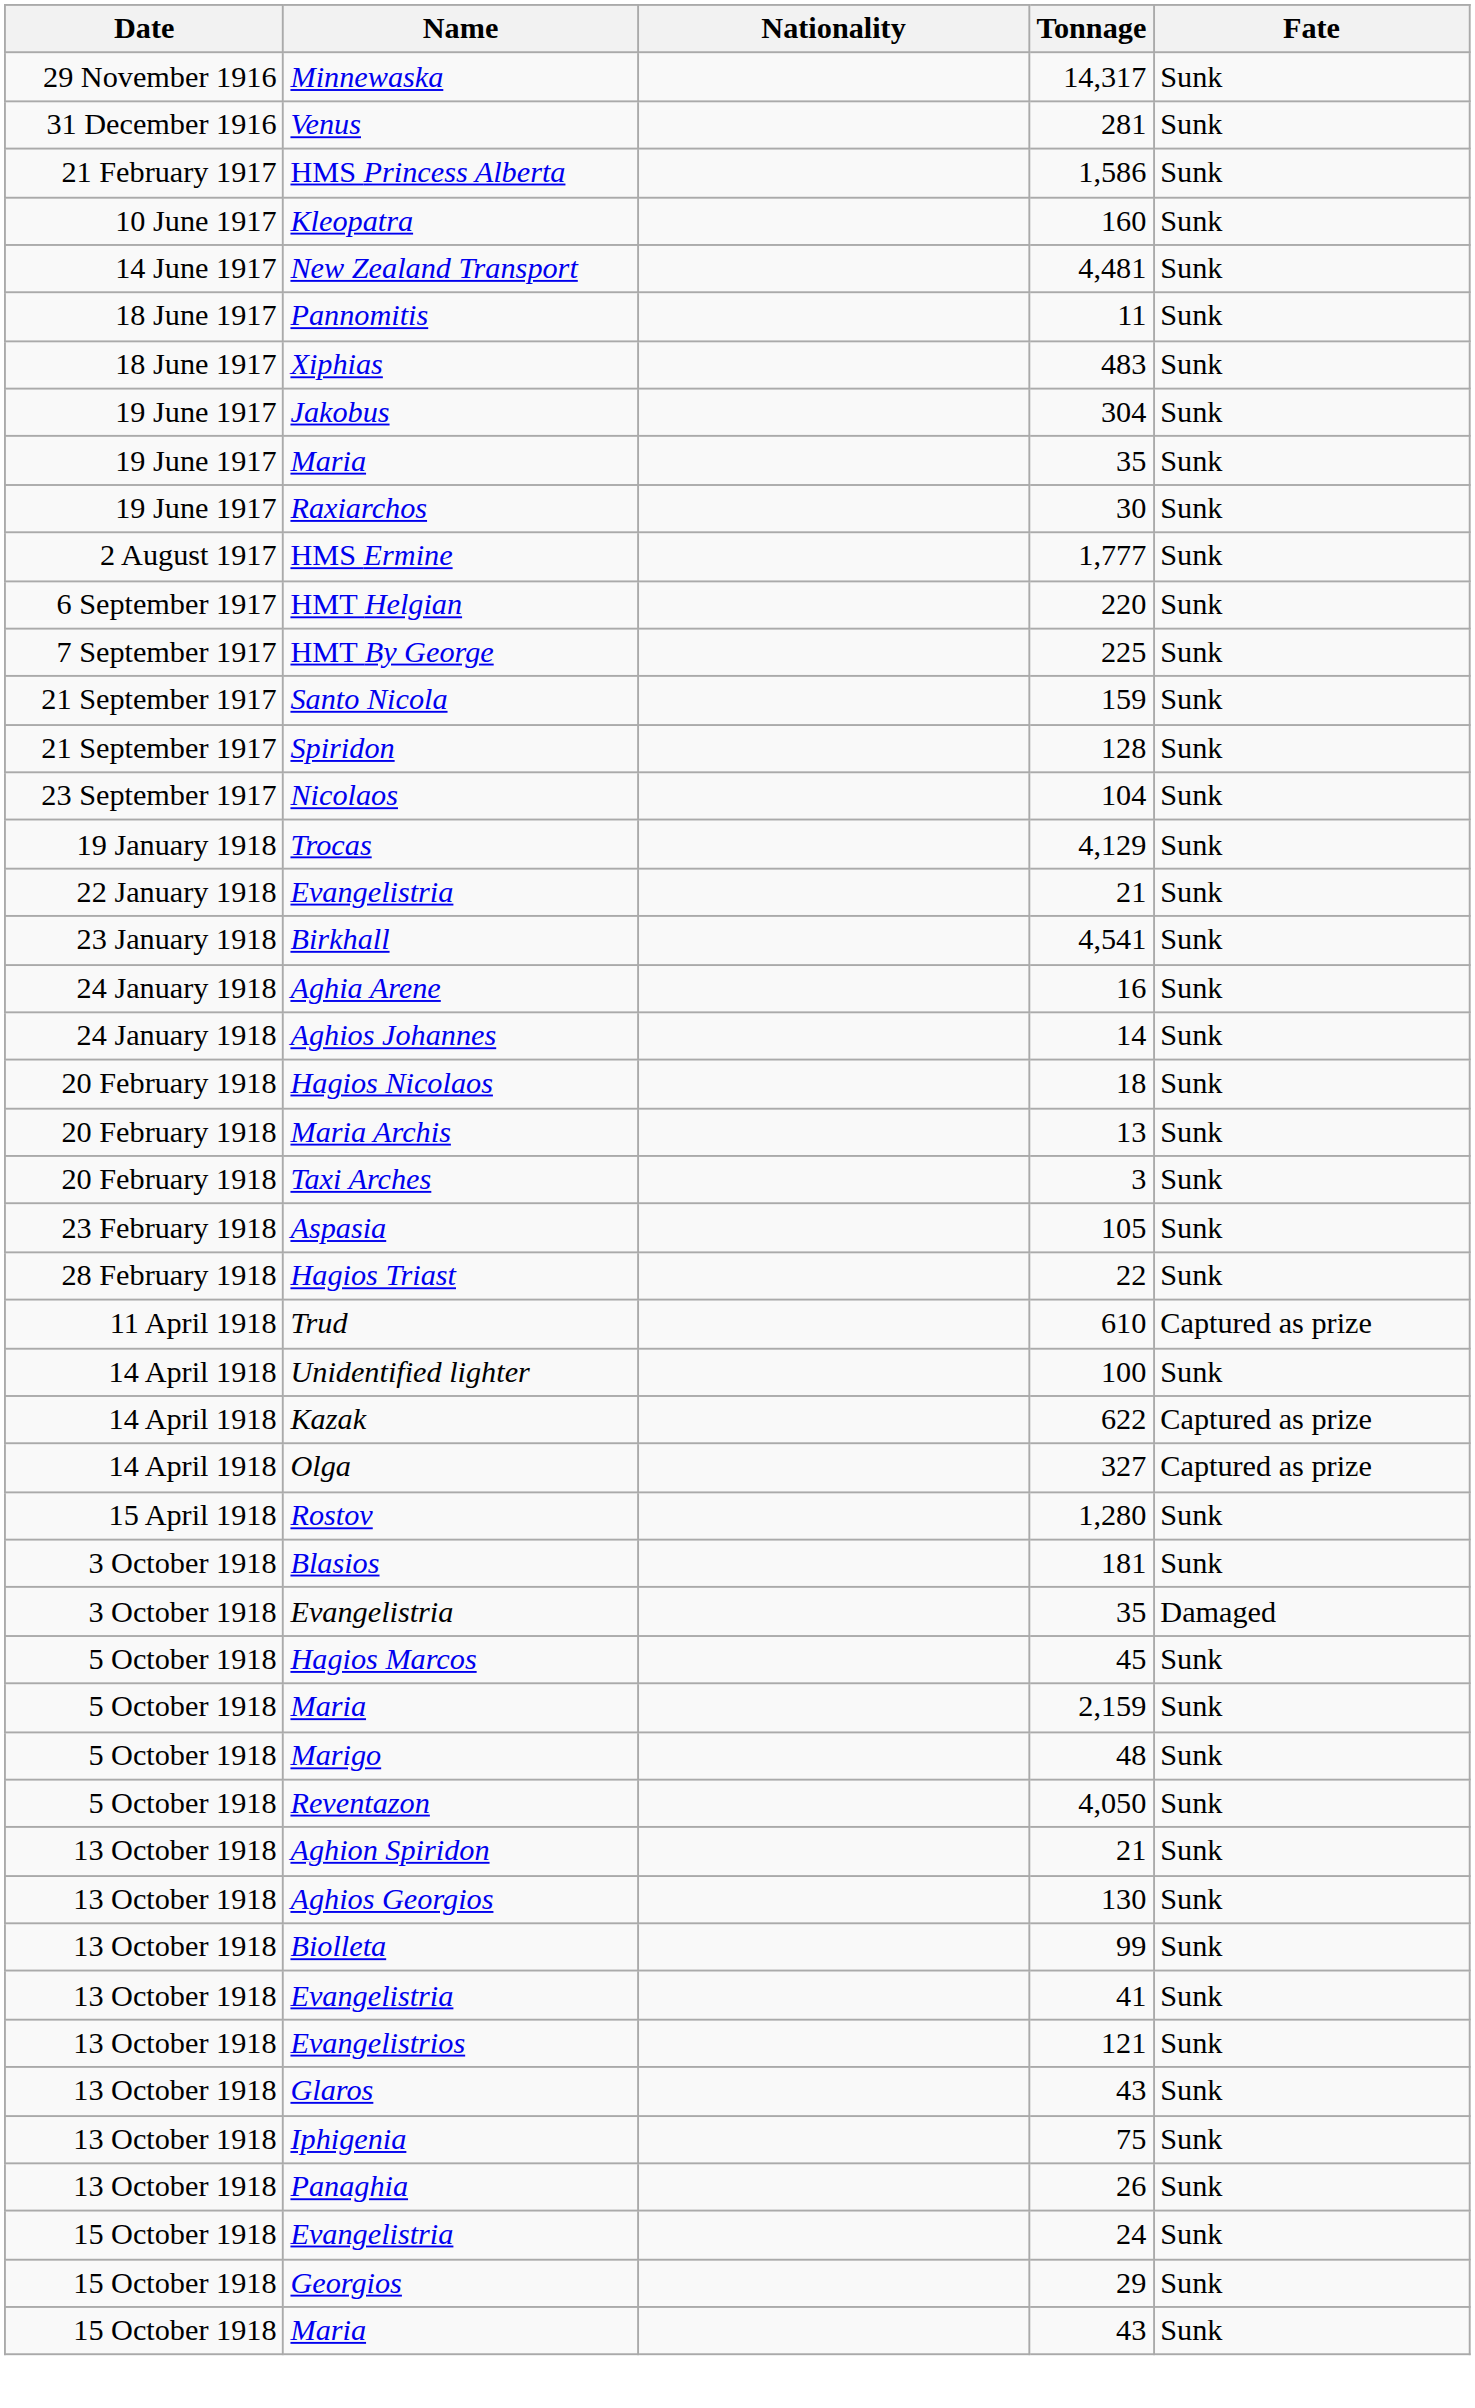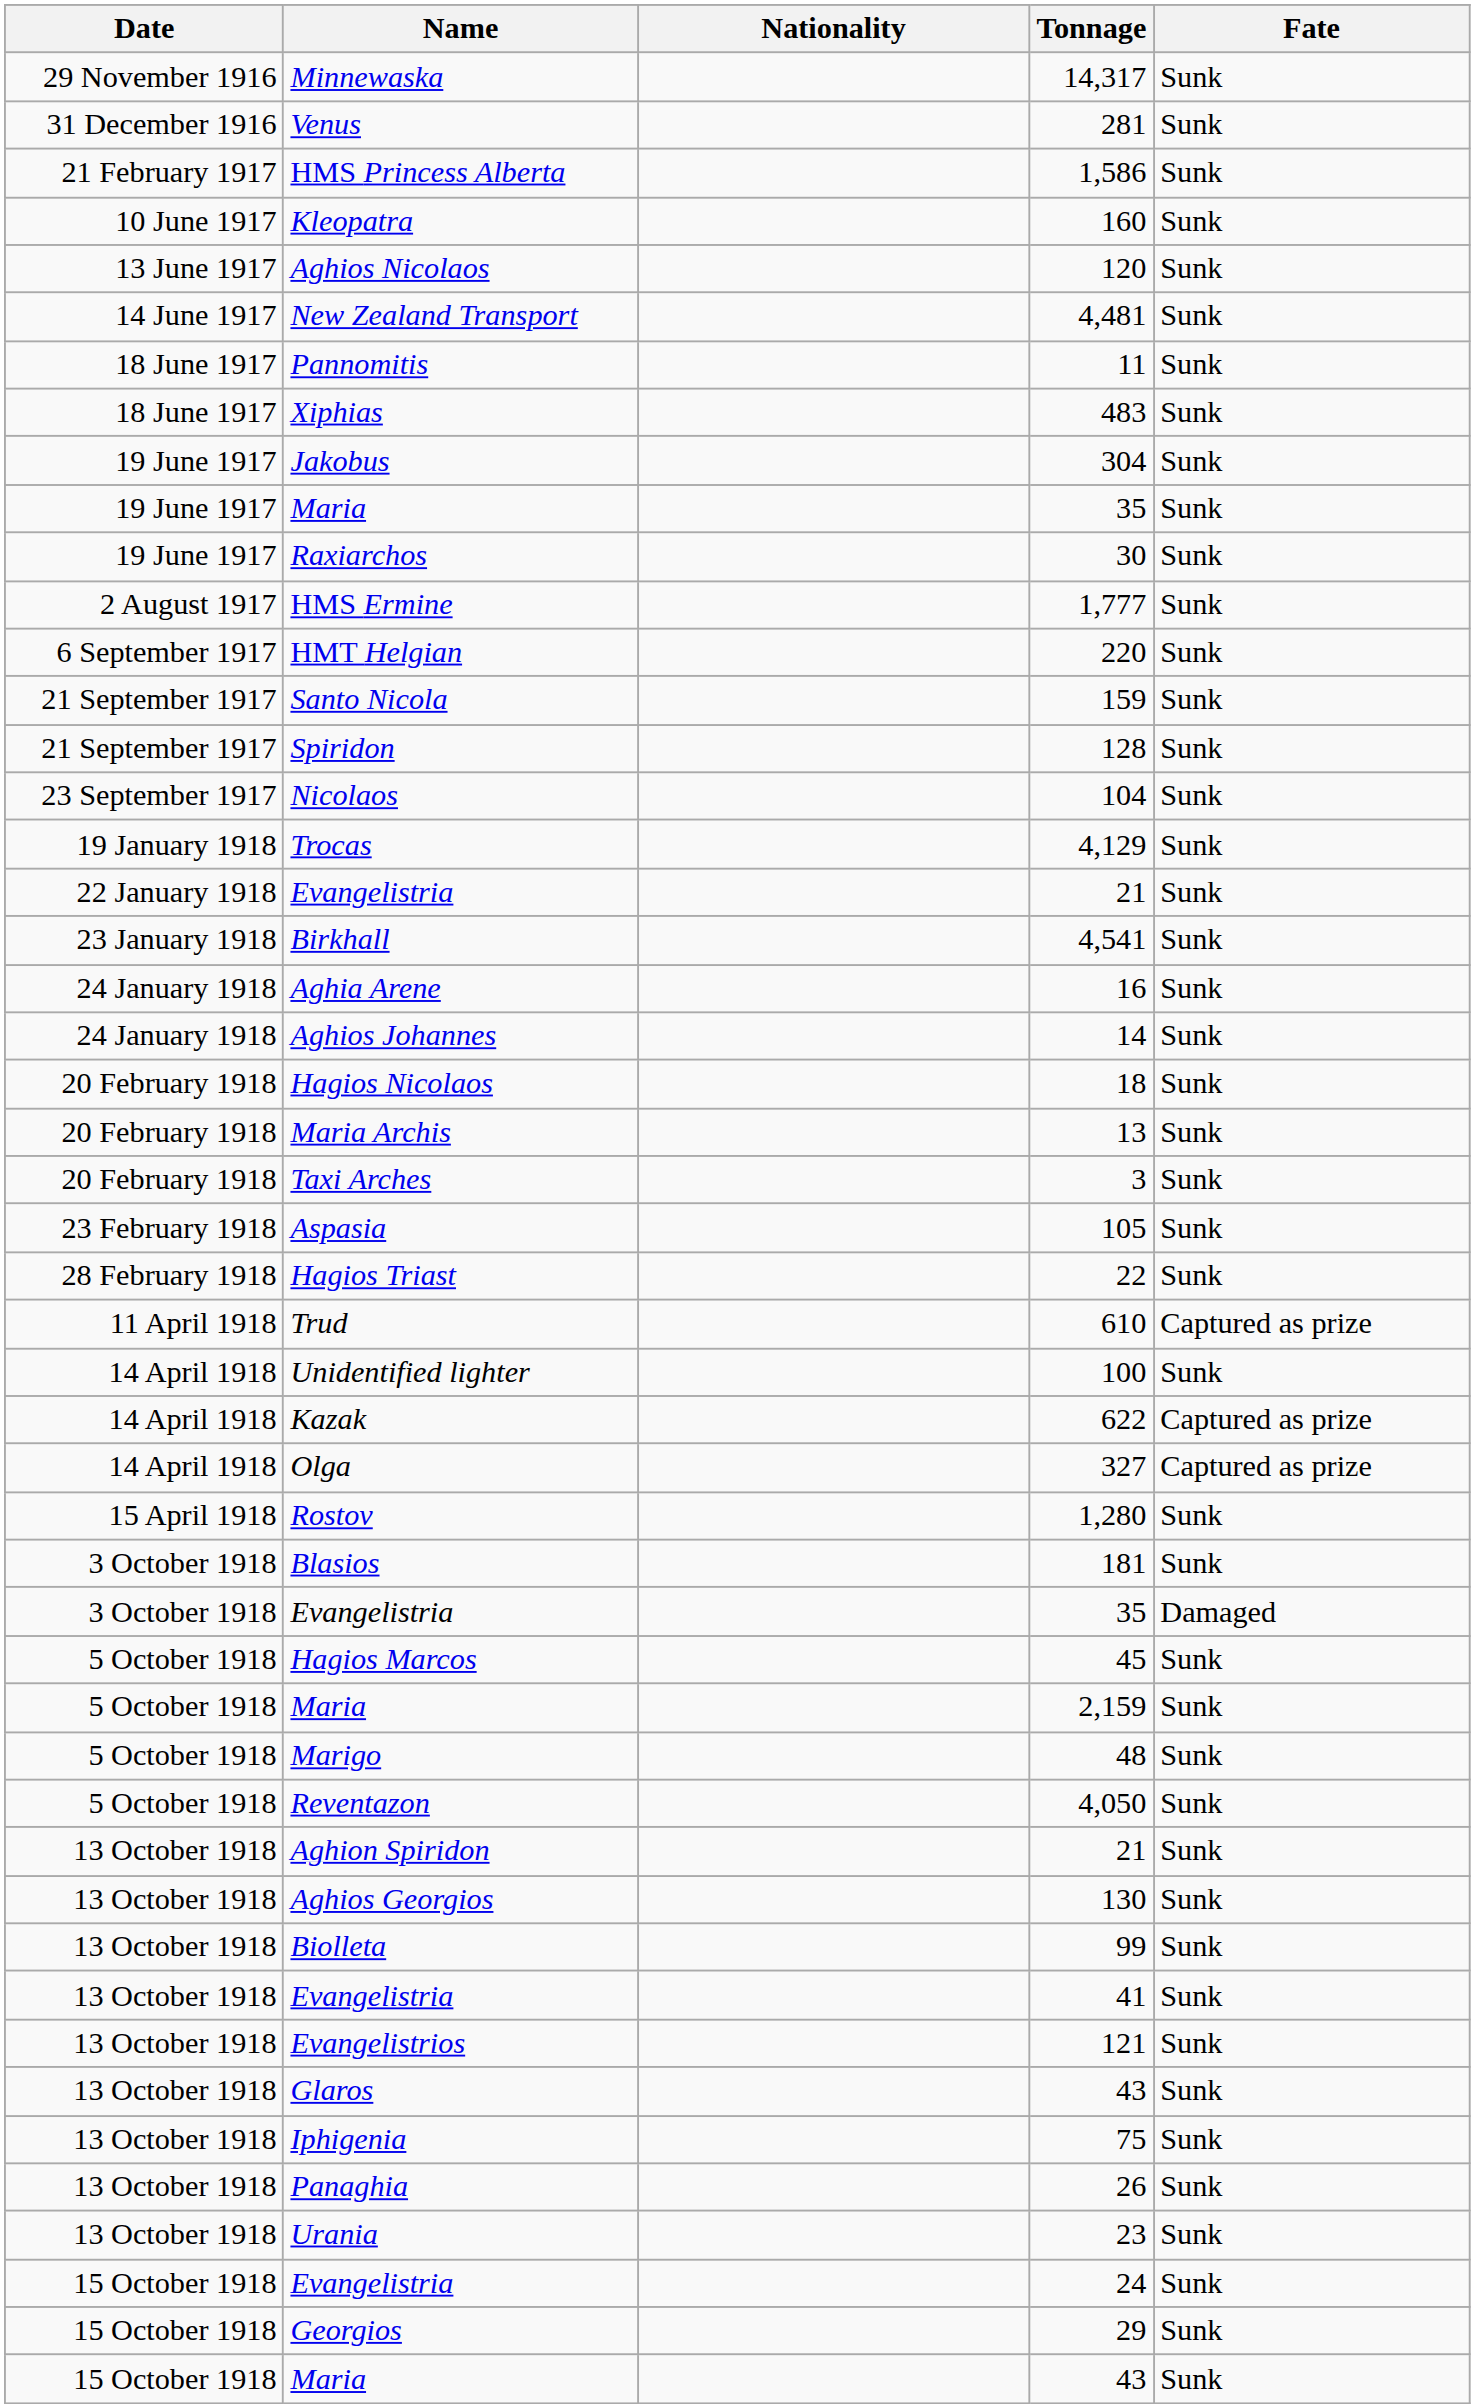 <table class="wikitable sortable">
 <tr>
 <th width="140px">Date</th>
 <th width="180px">Name</th>
 <th width="200px">Nationality</th>
 <th width="25px">Tonnage</th>
 <th width="160px">Fate</th>
 </tr>
 <tr>
 <td align="right">29 November 1916</td>
 <td align="left"><a href='#'><em>Minnewaska</em></a></td>
 <td align="left"></td>
 <td align="right">14,317</td>
 <td align="left">Sunk</td>
 </tr>
 <tr>
 <td align="right">31 December 1916</td>
 <td align="left"><a href='#'><em>Venus</em></a></td>
 <td align="left"></td>
 <td align="right">281</td>
 <td align="left">Sunk</td>
 </tr>
 <tr>
 <td align="right">21 February 1917</td>
 <td align="left"><a href='#'>HMS <em>Princess Alberta</em></a></td>
 <td align="left"></td>
 <td align="right">1,586</td>
 <td align="left">Sunk</td>
 </tr>
 <tr>
 <td align="right">10 June 1917</td>
 <td align="left"><a href='#'><em>Kleopatra</em></a></td>
 <td align="left"></td>
 <td align="right">160</td>
+<td align="left">Sunk</td>
+</tr>
+<tr>
+<td align="right">13 June 1917</td>
+<td align="left"><a href='#'><em>Aghios Nicolaos</em></a></td>
+<td align="left"></td>
+<td align="right">120</td>
 <td align="left">Sunk</td>
 </tr>
 <tr>
 <td align="right">14 June 1917</td>
 <td align="left"><a href='#'><em>New Zealand Transport</em></a></td>
 <td align="left"></td>
 <td align="right">4,481</td>
 <td align="left">Sunk</td>
 </tr>
 <tr>
 <td align="right">18 June 1917</td>
 <td align="left"><a href='#'><em>Pannomitis</em></a></td>
 <td align="left"></td>
 <td align="right">11</td>
 <td align="left">Sunk</td>
 </tr>
 <tr>
 <td align="right">18 June 1917</td>
 <td align="left"><a href='#'><em>Xiphias</em></a></td>
 <td align="left"></td>
 <td align="right">483</td>
 <td align="left">Sunk</td>
 </tr>
 <tr>
 <td align="right">19 June 1917</td>
 <td align="left"><a href='#'><em>Jakobus</em></a></td>
 <td align="left"></td>
 <td align="right">304</td>
 <td align="left">Sunk</td>
 </tr>
 <tr>
 <td align="right">19 June 1917</td>
 <td align="left"><a href='#'><em>Maria</em></a></td>
 <td align="left"></td>
 <td align="right">35</td>
 <td align="left">Sunk</td>
 </tr>
 <tr>
 <td align="right">19 June 1917</td>
 <td align="left"><a href='#'><em>Raxiarchos</em></a></td>
 <td align="left"></td>
 <td align="right">30</td>
 <td align="left">Sunk</td>
 </tr>
 <tr>
 <td align="right">2 August 1917</td>
 <td align="left"><a href='#'>HMS <em>Ermine</em></a></td>
 <td align="left"></td>
 <td align="right">1,777</td>
 <td align="left">Sunk</td>
 </tr>
 <tr>
 <td align="right">6 September 1917</td>
 <td align="left"><a href='#'>HMT <em>Helgian</em></a></td>
 <td align="left"></td>
 <td align="right">220</td>
-<td align="left">Sunk</td>
-</tr>
-<tr>
-<td align="right">7 September 1917</td>
-<td align="left"><a href='#'>HMT <em>By George</em></a></td>
-<td align="left"></td>
-<td align="right">225</td>
 <td align="left">Sunk</td>
 </tr>
 <tr>
 <td align="right">21 September 1917</td>
 <td align="left"><a href='#'><em>Santo Nicola</em></a></td>
 <td align="left"></td>
 <td align="right">159</td>
 <td align="left">Sunk</td>
 </tr>
 <tr>
 <td align="right">21 September 1917</td>
 <td align="left"><a href='#'><em>Spiridon</em></a></td>
 <td align="left"></td>
 <td align="right">128</td>
 <td align="left">Sunk</td>
 </tr>
 <tr>
 <td align="right">23 September 1917</td>
 <td align="left"><a href='#'><em>Nicolaos</em></a></td>
 <td align="left"></td>
 <td align="right">104</td>
 <td align="left">Sunk</td>
 </tr>
 <tr>
 <td align="right">19 January 1918</td>
 <td align="left"><a href='#'><em>Trocas</em></a></td>
 <td align="left"></td>
 <td align="right">4,129</td>
 <td align="left">Sunk</td>
 </tr>
 <tr>
 <td align="right">22 January 1918</td>
 <td align="left"><a href='#'><em>Evangelistria</em></a></td>
 <td align="left"></td>
 <td align="right">21</td>
 <td align="left">Sunk</td>
 </tr>
 <tr>
 <td align="right">23 January 1918</td>
 <td align="left"><a href='#'><em>Birkhall</em></a></td>
 <td align="left"></td>
 <td align="right">4,541</td>
 <td align="left">Sunk</td>
 </tr>
 <tr>
 <td align="right">24 January 1918</td>
 <td align="left"><a href='#'><em>Aghia Arene</em></a></td>
 <td align="left"></td>
 <td align="right">16</td>
 <td align="left">Sunk</td>
 </tr>
 <tr>
 <td align="right">24 January 1918</td>
 <td align="left"><a href='#'><em>Aghios Johannes</em></a></td>
 <td align="left"></td>
 <td align="right">14</td>
 <td align="left">Sunk</td>
 </tr>
 <tr>
 <td align="right">20 February 1918</td>
 <td align="left"><a href='#'><em>Hagios Nicolaos</em></a></td>
 <td align="left"></td>
 <td align="right">18</td>
 <td align="left">Sunk</td>
 </tr>
 <tr>
 <td align="right">20 February 1918</td>
 <td align="left"><a href='#'><em>Maria Archis</em></a></td>
 <td align="left"></td>
 <td align="right">13</td>
 <td align="left">Sunk</td>
 </tr>
 <tr>
 <td align="right">20 February 1918</td>
 <td align="left"><a href='#'><em>Taxi Arches</em></a></td>
 <td align="left"></td>
 <td align="right">3</td>
 <td align="left">Sunk</td>
 </tr>
 <tr>
 <td align="right">23 February 1918</td>
 <td align="left"><a href='#'><em>Aspasia</em></a></td>
 <td align="left"></td>
 <td align="right">105</td>
 <td align="left">Sunk</td>
 </tr>
 <tr>
 <td align="right">28 February 1918</td>
 <td align="left"><a href='#'><em>Hagios Triast</em></a></td>
 <td align="left"></td>
 <td align="right">22</td>
 <td align="left">Sunk</td>
 </tr>
 <tr>
 <td align="right">11 April 1918</td>
 <td align="left"><em>Trud</em></td>
 <td align="left"></td>
 <td align="right">610</td>
 <td align="left">Captured as prize</td>
 </tr>
 <tr>
 <td align="right">14 April 1918</td>
 <td align="left"><em>Unidentified lighter</em></td>
 <td align="left"></td>
 <td align="right">100</td>
 <td align="left">Sunk</td>
 </tr>
 <tr>
 <td align="right">14 April 1918</td>
 <td align="left"><em>Kazak</em></td>
 <td align="left"></td>
 <td align="right">622</td>
 <td align="left">Captured as prize</td>
 </tr>
 <tr>
 <td align="right">14 April 1918</td>
 <td align="left"><em>Olga</em></td>
 <td align="left"></td>
 <td align="right">327</td>
 <td align="left">Captured as prize</td>
 </tr>
 <tr>
 <td align="right">15 April 1918</td>
 <td align="left"><a href='#'><em>Rostov</em></a></td>
 <td align="left"></td>
 <td align="right">1,280</td>
 <td align="left">Sunk</td>
 </tr>
 <tr>
 <td align="right">3 October 1918</td>
 <td align="left"><a href='#'><em>Blasios</em></a></td>
 <td align="left"></td>
 <td align="right">181</td>
 <td align="left">Sunk</td>
 </tr>
 <tr>
 <td align="right">3 October 1918</td>
 <td align="left"><em>Evangelistria</em></td>
 <td align="left"></td>
 <td align="right">35</td>
 <td align="left">Damaged</td>
 </tr>
 <tr>
 <td align="right">5 October 1918</td>
 <td align="left"><a href='#'><em>Hagios Marcos</em></a></td>
 <td align="left"></td>
 <td align="right">45</td>
 <td align="left">Sunk</td>
 </tr>
 <tr>
 <td align="right">5 October 1918</td>
 <td align="left"><a href='#'><em>Maria</em></a></td>
 <td align="left"></td>
 <td align="right">2,159</td>
 <td align="left">Sunk</td>
 </tr>
 <tr>
 <td align="right">5 October 1918</td>
 <td align="left"><a href='#'><em>Marigo</em></a></td>
 <td align="left"></td>
 <td align="right">48</td>
 <td align="left">Sunk</td>
 </tr>
 <tr>
 <td align="right">5 October 1918</td>
 <td align="left"><a href='#'><em>Reventazon</em></a></td>
 <td align="left"></td>
 <td align="right">4,050</td>
 <td align="left">Sunk</td>
 </tr>
 <tr>
 <td align="right">13 October 1918</td>
 <td align="left"><a href='#'><em>Aghion Spiridon</em></a></td>
 <td align="left"></td>
 <td align="right">21</td>
 <td align="left">Sunk</td>
 </tr>
 <tr>
 <td align="right">13 October 1918</td>
 <td align="left"><a href='#'><em>Aghios Georgios</em></a></td>
 <td align="left"></td>
 <td align="right">130</td>
 <td align="left">Sunk</td>
 </tr>
 <tr>
 <td align="right">13 October 1918</td>
 <td align="left"><a href='#'><em>Biolleta</em></a></td>
 <td align="left"></td>
 <td align="right">99</td>
 <td align="left">Sunk</td>
 </tr>
 <tr>
 <td align="right">13 October 1918</td>
 <td align="left"><a href='#'><em>Evangelistria</em></a></td>
 <td align="left"></td>
 <td align="right">41</td>
 <td align="left">Sunk</td>
 </tr>
 <tr>
 <td align="right">13 October 1918</td>
 <td align="left"><a href='#'><em>Evangelistrios</em></a></td>
 <td align="left"></td>
 <td align="right">121</td>
 <td align="left">Sunk</td>
 </tr>
 <tr>
 <td align="right">13 October 1918</td>
 <td align="left"><a href='#'><em>Glaros</em></a></td>
 <td align="left"></td>
 <td align="right">43</td>
 <td align="left">Sunk</td>
 </tr>
 <tr>
 <td align="right">13 October 1918</td>
 <td align="left"><a href='#'><em>Iphigenia</em></a></td>
 <td align="left"></td>
 <td align="right">75</td>
 <td align="left">Sunk</td>
 </tr>
 <tr>
 <td align="right">13 October 1918</td>
 <td align="left"><a href='#'><em>Panaghia</em></a></td>
 <td align="left"></td>
 <td align="right">26</td>
 <td align="left">Sunk</td>
 </tr>
 <tr>
+<td align="right">13 October 1918</td>
+<td align="left"><a href='#'><em>Urania</em></a></td>
+<td align="left"></td>
+<td align="right">23</td>
+<td align="left">Sunk</td>
+</tr>
+<tr>
 <td align="right">15 October 1918</td>
 <td align="left"><a href='#'><em>Evangelistria</em></a></td>
 <td align="left"></td>
 <td align="right">24</td>
 <td align="left">Sunk</td>
 </tr>
 <tr>
 <td align="right">15 October 1918</td>
 <td align="left"><a href='#'><em>Georgios</em></a></td>
 <td align="left"></td>
 <td align="right">29</td>
 <td align="left">Sunk</td>
 </tr>
 <tr>
 <td align="right">15 October 1918</td>
 <td align="left"><a href='#'><em>Maria</em></a></td>
 <td align="left"></td>
 <td align="right">43</td>
 <td align="left">Sunk</td>
 </tr>
 </table>
